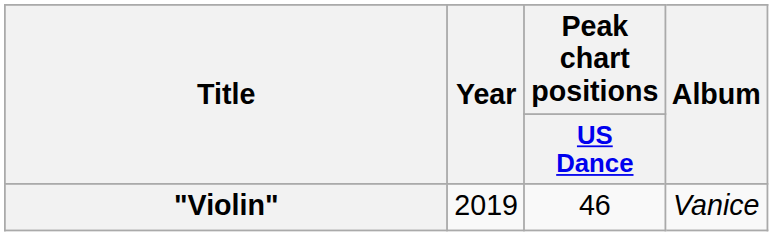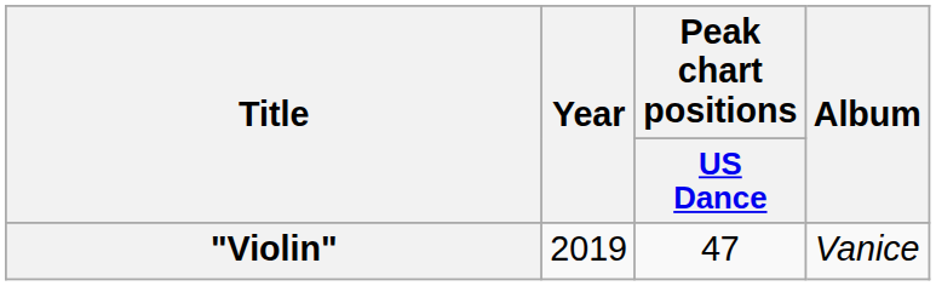 <table class="wikitable plainrowheaders" style="text-align:center;">
 <tr>
 <th scope="col" style="width:15em;" rowspan="2">Title</th>
 <th scope="col" rowspan="2">Year</th>
 <th scope="col">Peak chart positions</th>
 <th scope="col" rowspan="2">Album</th>
 </tr>
 <tr>
 <th scope="col" style="width:2.5em;font-size:90%;"><a href='#'>US<br>Dance</a><br></th>
 </tr>
 <tr>
 <th scope="row">"Violin"<br></th>
 <td>2019</td>
-<td>46</td>
+<td>47</td>
 <td><em>Vanice</em></td>
 </tr>
 </table>
